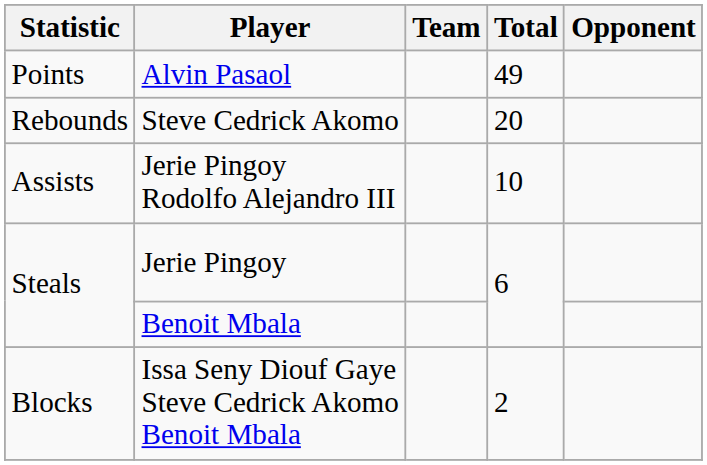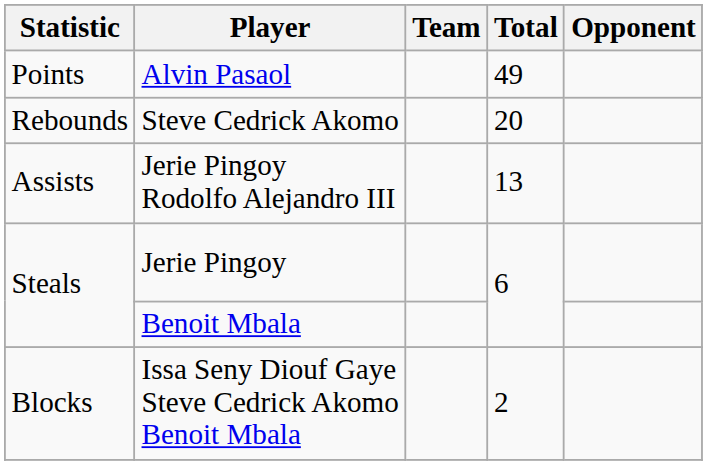 <table class=wikitable>
 <tr>
 <th>Statistic</th>
 <th>Player</th>
 <th>Team</th>
 <th>Total</th>
 <th>Opponent</th>
 </tr>
 <tr>
 <td>Points</td>
 <td> <a href='#'>Alvin Pasaol</a></td>
 <td></td>
 <td>49</td>
 <td></td>
 </tr>
 <tr>
 <td>Rebounds</td>
 <td> Steve Cedrick Akomo</td>
 <td></td>
 <td>20</td>
 <td><br></td>
 </tr>
 <tr>
 <td>Assists</td>
 <td> Jerie Pingoy<br> Rodolfo Alejandro III</td>
 <td><br></td>
-<td>10</td>
+<td>13</td>
 <td><br></td>
 </tr>
 <tr>
 <td rowspan="2">Steals</td>
 <td>  Jerie Pingoy</td>
 <td></td>
 <td rowspan="2">6</td>
 <td><br><br></td>
 </tr>
 <tr>
 <td> <a href='#'>Benoit Mbala</a></td>
 <td></td>
 <td></td>
 </tr>
 <tr>
 <td>Blocks</td>
 <td> Issa Seny Diouf Gaye<br> Steve Cedrick Akomo<br> <a href='#'>Benoit Mbala</a></td>
 <td><br><br></td>
 <td>2</td>
 <td><br><br></td>
 </tr>
 </table>
